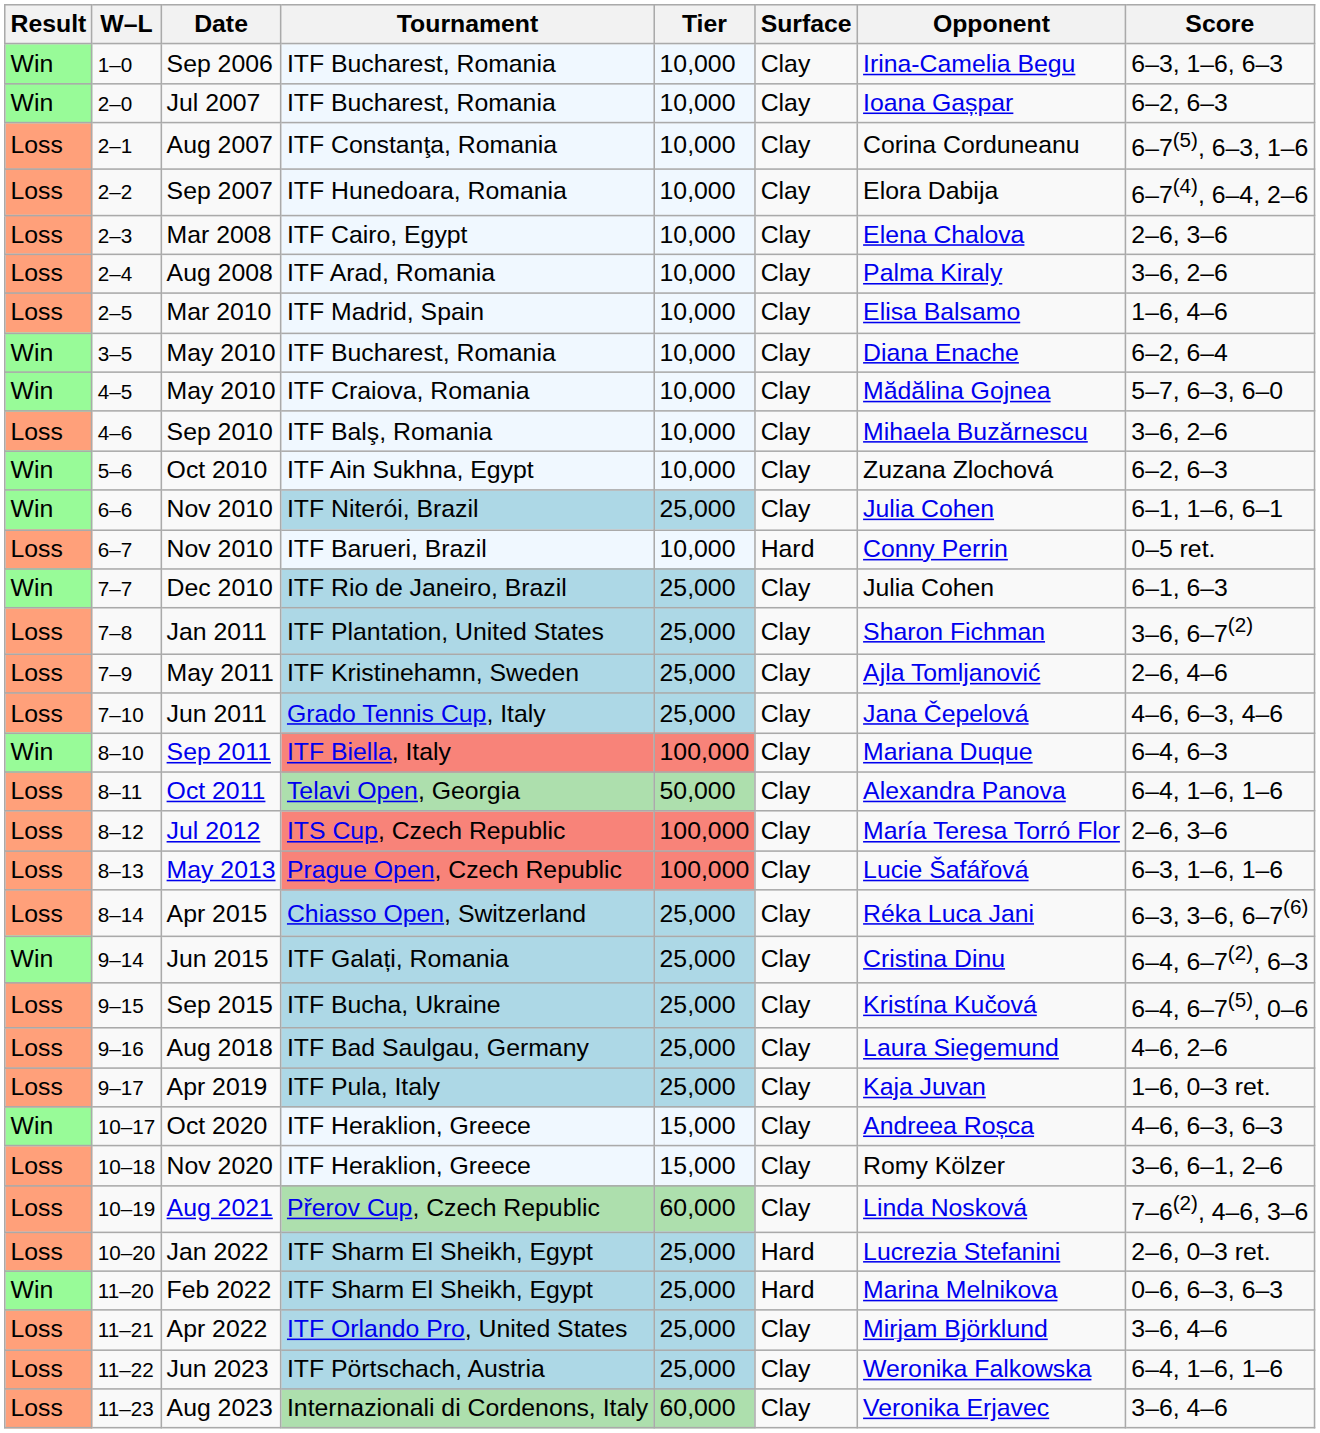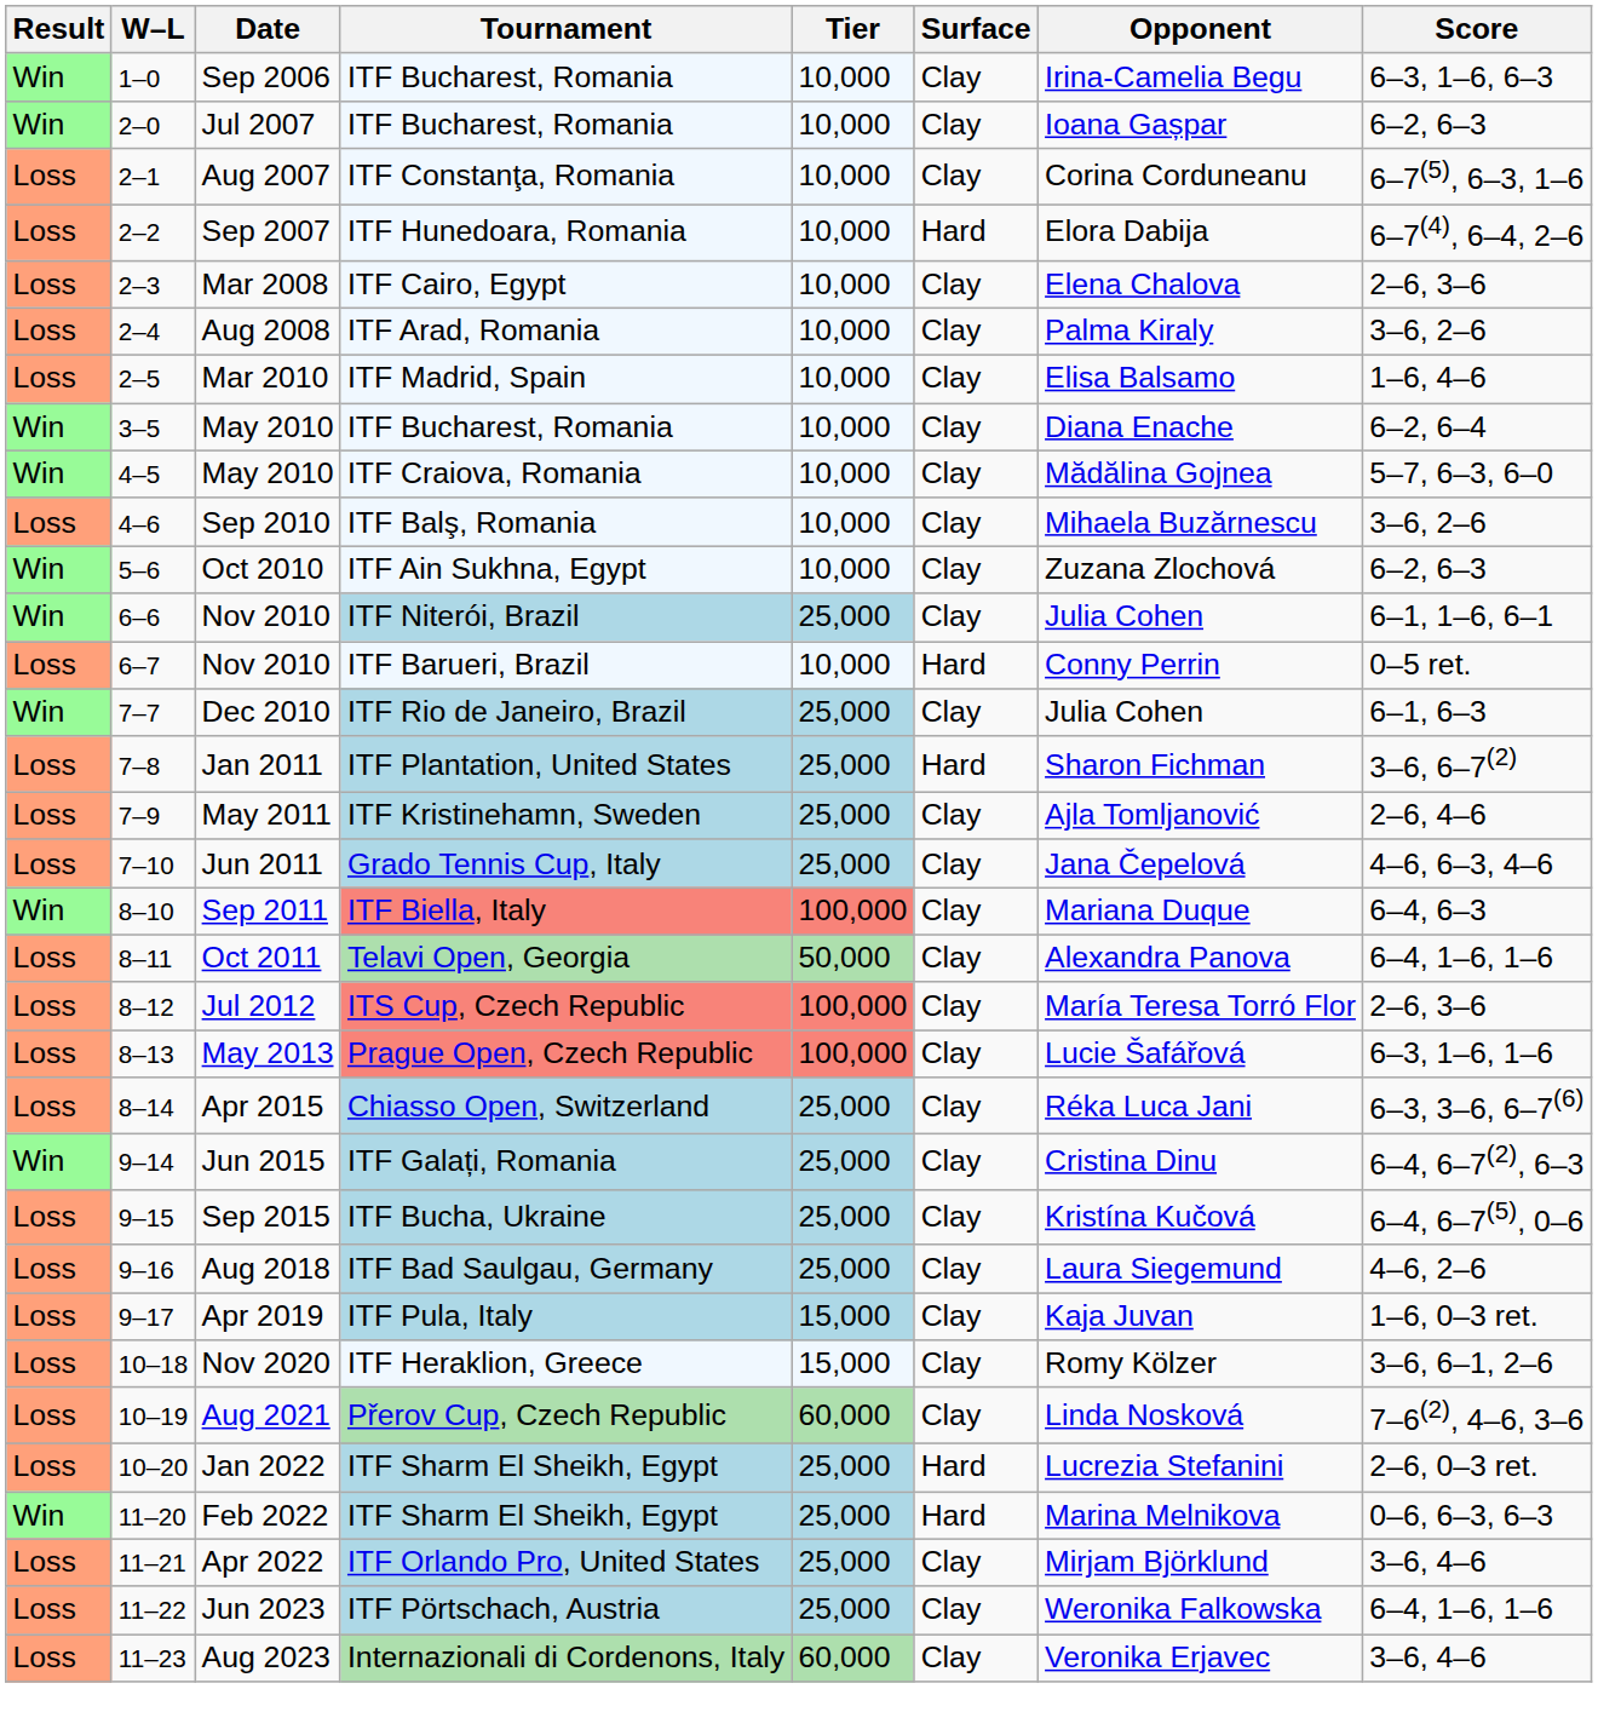 <table class="sortable wikitable">
 <tr>
 <th>Result</th>
 <th class="unsortable">W–L</th>
 <th>Date</th>
 <th>Tournament</th>
 <th>Tier</th>
 <th>Surface</th>
 <th>Opponent</th>
 <th class="unsortable">Score</th>
 </tr>
 <tr>
 <td style="background:#98fb98;">Win</td>
 <td><small>1–0</small></td>
 <td>Sep 2006</td>
 <td style="background:#f0f8ff;">ITF Bucharest, Romania</td>
 <td style="background:#f0f8ff;">10,000</td>
 <td>Clay</td>
 <td> <a href='#'>Irina-Camelia Begu</a></td>
 <td>6–3, 1–6, 6–3</td>
 </tr>
 <tr>
 <td style="background:#98fb98;">Win</td>
 <td><small>2–0</small></td>
 <td>Jul 2007</td>
 <td style="background:#f0f8ff;">ITF Bucharest, Romania</td>
 <td style="background:#f0f8ff;">10,000</td>
 <td>Clay</td>
 <td> <a href='#'>Ioana Gașpar</a></td>
 <td>6–2, 6–3</td>
 </tr>
 <tr>
 <td style="background:#ffa07a;">Loss</td>
 <td><small>2–1</small></td>
 <td>Aug 2007</td>
 <td style="background:#f0f8ff;">ITF Constanţa, Romania</td>
 <td style="background:#f0f8ff;">10,000</td>
 <td>Clay</td>
 <td> Corina Corduneanu</td>
 <td>6–7<sup>(5)</sup>, 6–3, 1–6</td>
 </tr>
 <tr>
 <td style="background:#ffa07a;">Loss</td>
 <td><small>2–2</small></td>
 <td>Sep 2007</td>
 <td style="background:#f0f8ff;">ITF Hunedoara, Romania</td>
 <td style="background:#f0f8ff;">10,000</td>
-<td>Clay</td>
+<td>Hard</td>
 <td> Elora Dabija</td>
 <td>6–7<sup>(4)</sup>, 6–4, 2–6</td>
 </tr>
 <tr>
 <td style="background:#ffa07a;">Loss</td>
 <td><small>2–3</small></td>
 <td>Mar 2008</td>
 <td style="background:#f0f8ff;">ITF Cairo, Egypt</td>
 <td style="background:#f0f8ff;">10,000</td>
 <td>Clay</td>
 <td> <a href='#'>Elena Chalova</a></td>
 <td>2–6, 3–6</td>
 </tr>
 <tr>
 <td style="background:#ffa07a;">Loss</td>
 <td><small>2–4</small></td>
 <td>Aug 2008</td>
 <td style="background:#f0f8ff;">ITF Arad, Romania</td>
 <td style="background:#f0f8ff;">10,000</td>
 <td>Clay</td>
 <td> <a href='#'>Palma Kiraly</a></td>
 <td>3–6, 2–6</td>
 </tr>
 <tr>
 <td style="background:#ffa07a;">Loss</td>
 <td><small>2–5</small></td>
 <td>Mar 2010</td>
 <td style="background:#f0f8ff;">ITF Madrid, Spain</td>
 <td style="background:#f0f8ff;">10,000</td>
 <td>Clay</td>
 <td> <a href='#'>Elisa Balsamo</a></td>
 <td>1–6, 4–6</td>
 </tr>
 <tr>
 <td style="background:#98fb98;">Win</td>
 <td><small>3–5</small></td>
 <td>May 2010</td>
 <td style="background:#f0f8ff;">ITF Bucharest, Romania</td>
 <td style="background:#f0f8ff;">10,000</td>
 <td>Clay</td>
 <td> <a href='#'>Diana Enache</a></td>
 <td>6–2, 6–4</td>
 </tr>
 <tr>
 <td style="background:#98fb98;">Win</td>
 <td><small>4–5</small></td>
 <td>May 2010</td>
 <td style="background:#f0f8ff;">ITF Craiova, Romania</td>
 <td style="background:#f0f8ff;">10,000</td>
 <td>Clay</td>
 <td> <a href='#'>Mădălina Gojnea</a></td>
 <td>5–7, 6–3, 6–0</td>
 </tr>
 <tr>
 <td style="background:#ffa07a;">Loss</td>
 <td><small>4–6</small></td>
 <td>Sep 2010</td>
 <td style="background:#f0f8ff;">ITF Balş, Romania</td>
 <td style="background:#f0f8ff;">10,000</td>
 <td>Clay</td>
 <td> <a href='#'>Mihaela Buzărnescu</a></td>
 <td>3–6, 2–6</td>
 </tr>
 <tr>
 <td style="background:#98fb98;">Win</td>
 <td><small>5–6</small></td>
 <td>Oct 2010</td>
 <td style="background:#f0f8ff;">ITF Ain Sukhna, Egypt</td>
 <td style="background:#f0f8ff;">10,000</td>
 <td>Clay</td>
 <td> Zuzana Zlochová</td>
 <td>6–2, 6–3</td>
 </tr>
 <tr>
 <td style="background:#98fb98;">Win</td>
 <td><small>6–6</small></td>
 <td>Nov 2010</td>
 <td style="background:lightblue;">ITF Niterói, Brazil</td>
 <td style="background:lightblue;">25,000</td>
 <td>Clay</td>
 <td> <a href='#'>Julia Cohen</a></td>
 <td>6–1, 1–6, 6–1</td>
 </tr>
 <tr>
 <td style="background:#ffa07a;">Loss</td>
 <td><small>6–7</small></td>
 <td>Nov 2010</td>
 <td style="background:#f0f8ff;">ITF Barueri, Brazil</td>
 <td style="background:#f0f8ff;">10,000</td>
 <td>Hard</td>
 <td> <a href='#'>Conny Perrin</a></td>
 <td>0–5 ret.</td>
 </tr>
 <tr>
 <td style="background:#98fb98;">Win</td>
 <td><small>7–7</small></td>
 <td>Dec 2010</td>
 <td style="background:lightblue;">ITF Rio de Janeiro, Brazil</td>
 <td style="background:lightblue;">25,000</td>
 <td>Clay</td>
 <td> Julia Cohen</td>
 <td>6–1, 6–3</td>
 </tr>
 <tr>
 <td style="background:#ffa07a;">Loss</td>
 <td><small>7–8</small></td>
 <td>Jan 2011</td>
 <td style="background:lightblue;">ITF Plantation, United States</td>
 <td style="background:lightblue;">25,000</td>
-<td>Clay</td>
+<td>Hard</td>
 <td> <a href='#'>Sharon Fichman</a></td>
 <td>3–6, 6–7<sup>(2)</sup></td>
 </tr>
 <tr>
 <td style="background:#ffa07a;">Loss</td>
 <td><small>7–9</small></td>
 <td>May 2011</td>
 <td style="background:lightblue;">ITF Kristinehamn, Sweden</td>
 <td style="background:lightblue;">25,000</td>
 <td>Clay</td>
 <td> <a href='#'>Ajla Tomljanović</a></td>
 <td>2–6, 4–6</td>
 </tr>
 <tr>
 <td style="background:#ffa07a;">Loss</td>
 <td><small>7–10</small></td>
 <td>Jun 2011</td>
 <td style="background:lightblue;"><a href='#'>Grado Tennis Cup</a>, Italy</td>
 <td style="background:lightblue;">25,000</td>
 <td>Clay</td>
 <td> <a href='#'>Jana Čepelová</a></td>
 <td>4–6, 6–3, 4–6</td>
 </tr>
 <tr>
 <td style="background:#98fb98;">Win</td>
 <td><small>8–10</small></td>
 <td><a href='#'>Sep 2011</a></td>
 <td style="background:#f88379;"><a href='#'>ITF Biella</a>, Italy</td>
 <td style="background:#f88379;">100,000</td>
 <td>Clay</td>
 <td> <a href='#'>Mariana Duque</a></td>
 <td>6–4, 6–3</td>
 </tr>
 <tr>
 <td style="background:#ffa07a;">Loss</td>
 <td><small>8–11</small></td>
 <td><a href='#'>Oct 2011</a></td>
 <td style="background:#addfad;"><a href='#'>Telavi Open</a>, Georgia</td>
 <td style="background:#addfad;">50,000</td>
 <td>Clay</td>
 <td> <a href='#'>Alexandra Panova</a></td>
 <td>6–4, 1–6, 1–6</td>
 </tr>
 <tr>
 <td style="background:#ffa07a;">Loss</td>
 <td><small>8–12</small></td>
 <td><a href='#'>Jul 2012</a></td>
 <td style="background:#f88379;"><a href='#'>ITS Cup</a>, Czech Republic</td>
 <td style="background:#f88379;">100,000</td>
 <td>Clay</td>
 <td> <a href='#'>María Teresa Torró Flor</a></td>
 <td>2–6, 3–6</td>
 </tr>
 <tr>
 <td style="background:#ffa07a;">Loss</td>
 <td><small>8–13</small></td>
 <td><a href='#'>May 2013</a></td>
 <td style="background:#f88379;"><a href='#'>Prague Open</a>, Czech Republic</td>
 <td style="background:#f88379;">100,000</td>
 <td>Clay</td>
 <td> <a href='#'>Lucie Šafářová</a></td>
 <td>6–3, 1–6, 1–6</td>
 </tr>
 <tr>
 <td style="background:#ffa07a;">Loss</td>
 <td><small>8–14</small></td>
 <td>Apr 2015</td>
 <td style="background:lightblue;"><a href='#'>Chiasso Open</a>, Switzerland</td>
 <td style="background:lightblue;">25,000</td>
 <td>Clay</td>
 <td> <a href='#'>Réka Luca Jani</a></td>
 <td>6–3, 3–6, 6–7<sup>(6)</sup></td>
 </tr>
 <tr>
 <td style="background:#98fb98;">Win</td>
 <td><small>9–14</small></td>
 <td>Jun 2015</td>
 <td style="background:lightblue;">ITF Galați, Romania</td>
 <td style="background:lightblue;">25,000</td>
 <td>Clay</td>
 <td> <a href='#'>Cristina Dinu</a></td>
 <td>6–4, 6–7<sup>(2)</sup>, 6–3</td>
 </tr>
 <tr>
 <td style="background:#ffa07a;">Loss</td>
 <td><small>9–15</small></td>
 <td>Sep 2015</td>
 <td style="background:lightblue;">ITF Bucha, Ukraine</td>
 <td style="background:lightblue;">25,000</td>
 <td>Clay</td>
 <td> <a href='#'>Kristína Kučová</a></td>
 <td>6–4, 6–7<sup>(5)</sup>, 0–6</td>
 </tr>
 <tr>
 <td style="background:#ffa07a;">Loss</td>
 <td><small>9–16</small></td>
 <td>Aug 2018</td>
 <td style="background:lightblue;">ITF Bad Saulgau, Germany</td>
 <td style="background:lightblue;">25,000</td>
 <td>Clay</td>
 <td> <a href='#'>Laura Siegemund</a></td>
 <td>4–6, 2–6</td>
 </tr>
 <tr>
 <td style="background:#ffa07a;">Loss</td>
 <td><small>9–17</small></td>
 <td>Apr 2019</td>
 <td style="background:lightblue;">ITF Pula, Italy</td>
-<td style="background:lightblue;">25,000</td>
+<td style="background:lightblue;">15,000</td>
 <td>Clay</td>
 <td> <a href='#'>Kaja Juvan</a></td>
 <td>1–6, 0–3 ret.</td>
-</tr>
-<tr>
-<td style="background:#98fb98;">Win</td>
-<td><small>10–17</small></td>
-<td>Oct 2020</td>
-<td style="background:#f0f8ff;">ITF Heraklion, Greece</td>
-<td style="background:#f0f8ff;">15,000</td>
-<td>Clay</td>
-<td> <a href='#'>Andreea Roșca</a></td>
-<td>4–6, 6–3, 6–3</td>
 </tr>
 <tr>
 <td style="background:#ffa07a;">Loss</td>
 <td><small>10–18</small></td>
 <td>Nov 2020</td>
 <td style="background:#f0f8ff;">ITF Heraklion, Greece</td>
 <td style="background:#f0f8ff;">15,000</td>
 <td>Clay</td>
 <td> Romy Kölzer</td>
 <td>3–6, 6–1, 2–6</td>
 </tr>
 <tr>
 <td style="background:#ffa07a;">Loss</td>
 <td><small>10–19</small></td>
 <td><a href='#'>Aug 2021</a></td>
 <td style="background:#addfad;"><a href='#'>Přerov Cup</a>, Czech Republic</td>
 <td style="background:#addfad;">60,000</td>
 <td>Clay</td>
 <td> <a href='#'>Linda Nosková</a></td>
 <td>7–6<sup>(2)</sup>, 4–6, 3–6</td>
 </tr>
 <tr>
 <td style="background:#ffa07a;">Loss</td>
 <td><small>10–20</small></td>
 <td>Jan 2022</td>
 <td style="background:lightblue;">ITF Sharm El Sheikh, Egypt</td>
 <td style="background:lightblue;">25,000</td>
 <td>Hard</td>
 <td> <a href='#'>Lucrezia Stefanini</a></td>
 <td>2–6, 0–3 ret.</td>
 </tr>
 <tr>
 <td style="background:#98fb98;">Win</td>
 <td><small>11–20</small></td>
 <td>Feb 2022</td>
 <td style="background:lightblue;">ITF Sharm El Sheikh, Egypt</td>
 <td style="background:lightblue;">25,000</td>
 <td>Hard</td>
 <td> <a href='#'>Marina Melnikova</a></td>
 <td>0–6, 6–3, 6–3</td>
 </tr>
 <tr>
 <td style="background:#ffa07a;">Loss</td>
 <td><small>11–21</small></td>
 <td>Apr 2022</td>
 <td style="background:lightblue;"><a href='#'>ITF Orlando Pro</a>, United States</td>
 <td style="background:lightblue;">25,000</td>
 <td>Clay</td>
 <td> <a href='#'>Mirjam Björklund</a></td>
 <td>3–6, 4–6</td>
 </tr>
 <tr>
 <td style="background:#ffa07a;">Loss</td>
 <td><small>11–22</small></td>
 <td>Jun 2023</td>
 <td style="background:lightblue;">ITF Pörtschach, Austria</td>
 <td style="background:lightblue;">25,000</td>
 <td>Clay</td>
 <td> <a href='#'>Weronika Falkowska</a></td>
 <td>6–4, 1–6, 1–6</td>
 </tr>
 <tr>
 <td style="background:#ffa07a;">Loss</td>
 <td><small>11–23</small></td>
 <td>Aug 2023</td>
 <td style="background:#addfad;">Internazionali di Cordenons, Italy</td>
 <td style="background:#addfad;">60,000</td>
 <td>Clay</td>
 <td> <a href='#'>Veronika Erjavec</a></td>
 <td>3–6, 4–6</td>
 </tr>
 </table>
